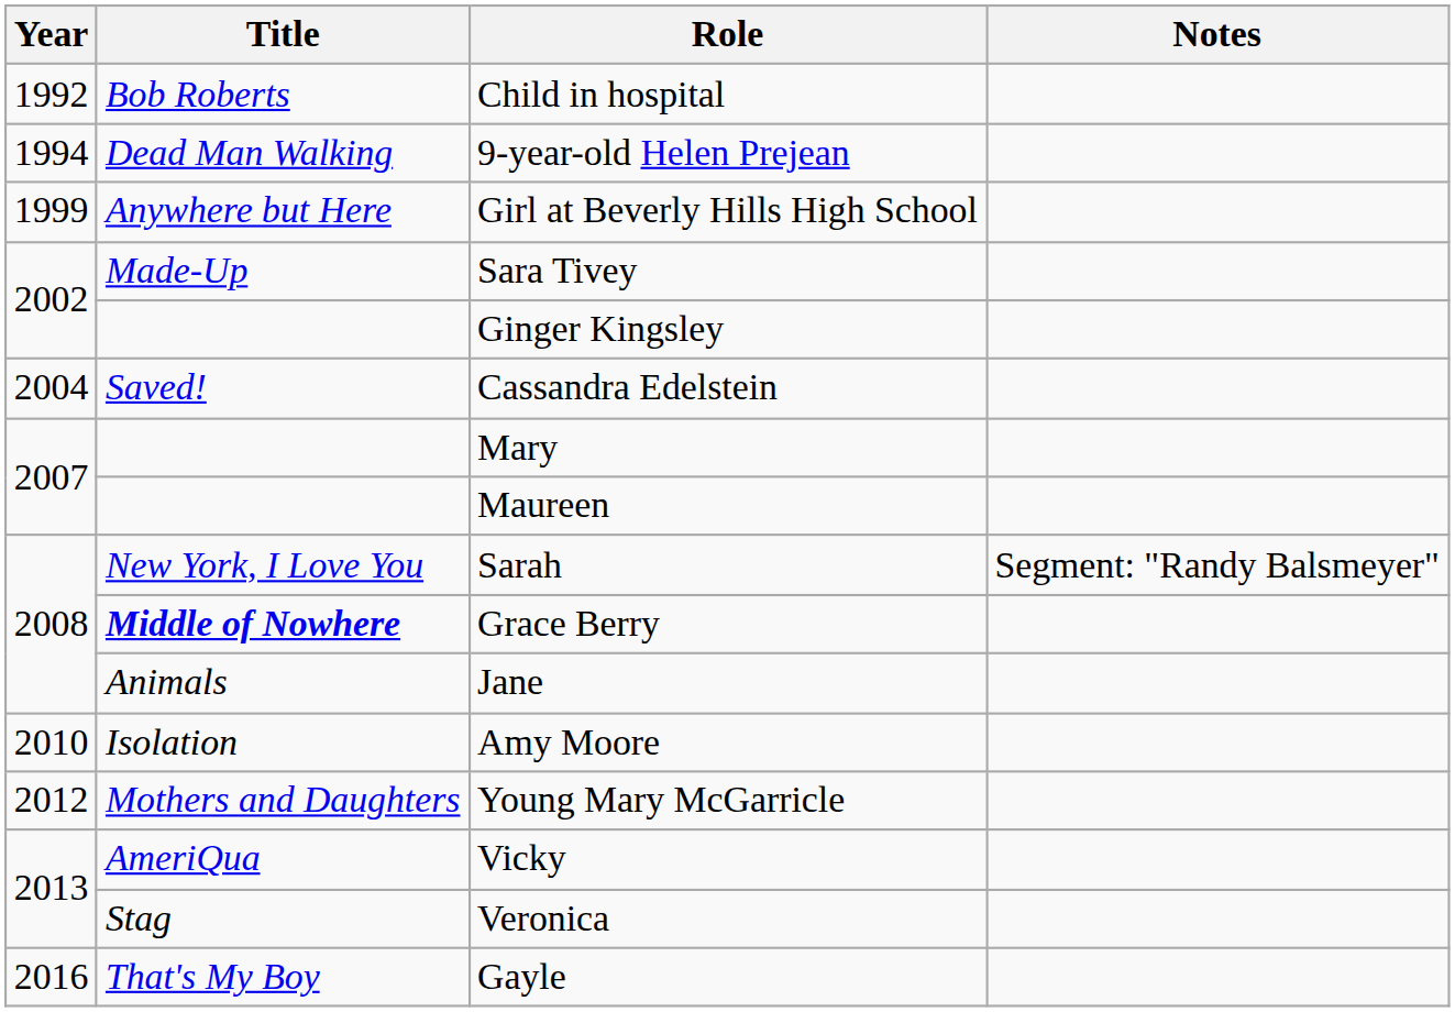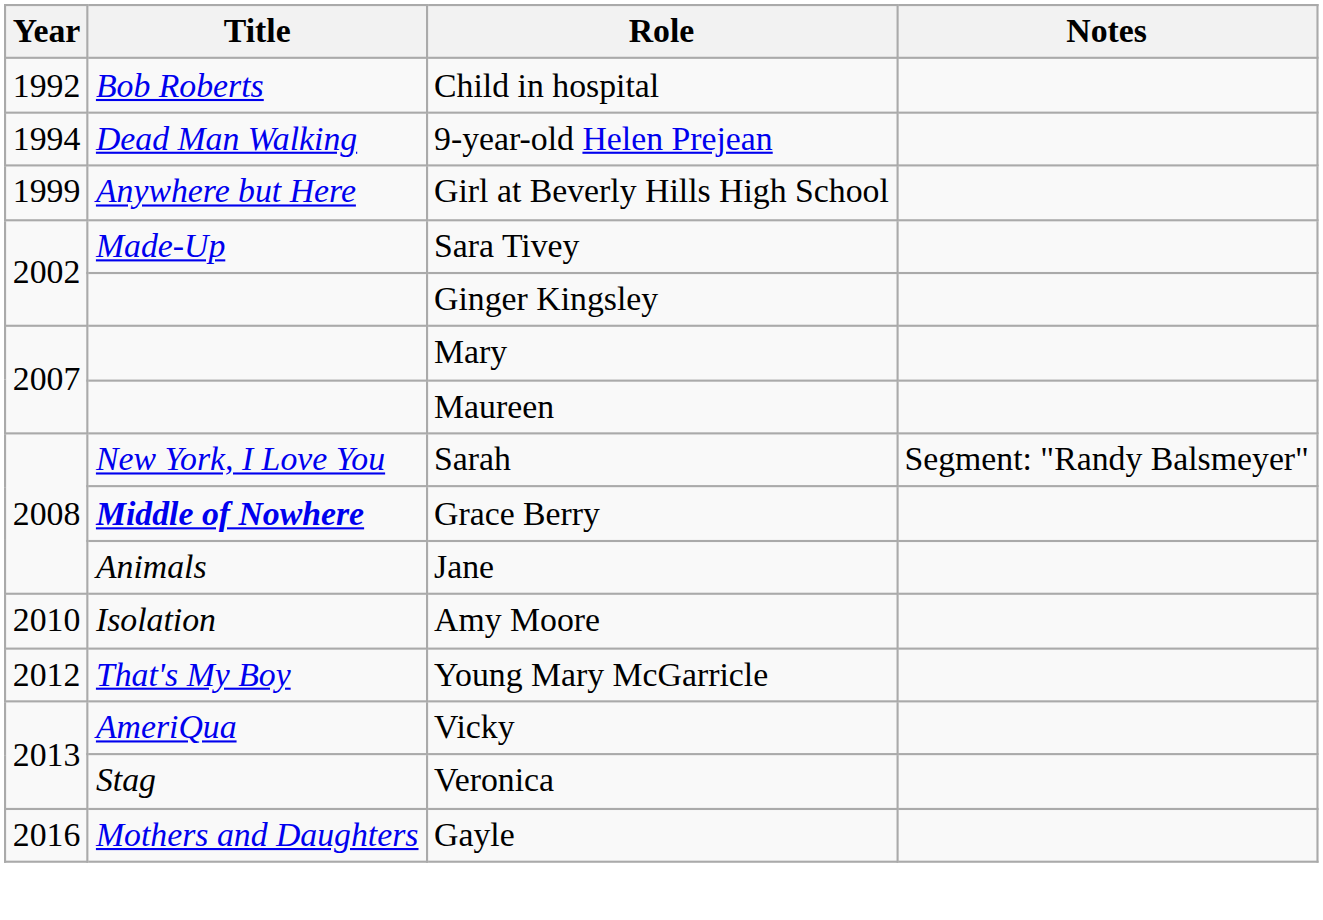 <table class="wikitable sortable">
 <tr>
 <th>Year</th>
 <th>Title</th>
 <th>Role</th>
 <th class="unsortable">Notes</th>
 </tr>
 <tr>
 <td>1992</td>
 <td><em><a href='#'>Bob Roberts</a></em></td>
 <td>Child in hospital</td>
 <td></td>
 </tr>
 <tr>
 <td>1994</td>
 <td><em><a href='#'>Dead Man Walking</a></em></td>
 <td>9-year-old <a href='#'>Helen Prejean</a></td>
 <td></td>
 </tr>
 <tr>
 <td>1999</td>
 <td><em><a href='#'>Anywhere but Here</a></em></td>
 <td>Girl at Beverly Hills High School</td>
 <td></td>
 </tr>
 <tr>
 <td rowspan=2>2002</td>
 <td><em><a href='#'>Made-Up</a></em></td>
 <td>Sara Tivey</td>
 <td></td>
 </tr>
 <tr>
 <td><em></em></td>
 <td>Ginger Kingsley</td>
 <td></td>
 </tr>
 <tr>
-<td>2004</td>
-<td><em><a href='#'>Saved!</a></em></td>
-<td>Cassandra Edelstein</td>
-<td></td>
-</tr>
-<tr>
 <td rowspan=2>2007</td>
 <td><em></em></td>
 <td>Mary</td>
 <td></td>
 </tr>
 <tr>
 <td><em></em></td>
 <td>Maureen</td>
 <td></td>
 </tr>
 <tr>
 <td rowspan=3>2008</td>
 <td><em><a href='#'>New York, I Love You</a></em></td>
 <td>Sarah</td>
 <td>Segment: "Randy Balsmeyer"</td>
 </tr>
 <tr>
 <td><strong><em><a href='#'>Middle of Nowhere</a></em></strong></td>
 <td>Grace Berry</td>
 <td></td>
 </tr>
 <tr>
 <td><em>Animals</em></td>
 <td>Jane</td>
 <td></td>
 </tr>
 <tr>
 <td>2010</td>
 <td><em>Isolation</em></td>
 <td>Amy Moore</td>
 <td></td>
 </tr>
 <tr>
 <td>2012</td>
-<td><em><a href='#'>Mothers and Daughters</a></em></td>
+<td><em><a href='#'>That's My Boy</a></em></td>
 <td>Young Mary McGarricle</td>
 <td></td>
 </tr>
 <tr>
 <td rowspan=2>2013</td>
 <td><em><a href='#'>AmeriQua</a></em></td>
 <td>Vicky</td>
 <td></td>
 </tr>
 <tr>
 <td><em>Stag</em></td>
 <td>Veronica</td>
 <td></td>
 </tr>
 <tr>
 <td>2016</td>
-<td><em><a href='#'>That's My Boy</a></em></td>
+<td><em><a href='#'>Mothers and Daughters</a></em></td>
 <td>Gayle</td>
 <td></td>
 </tr>
 </table>
